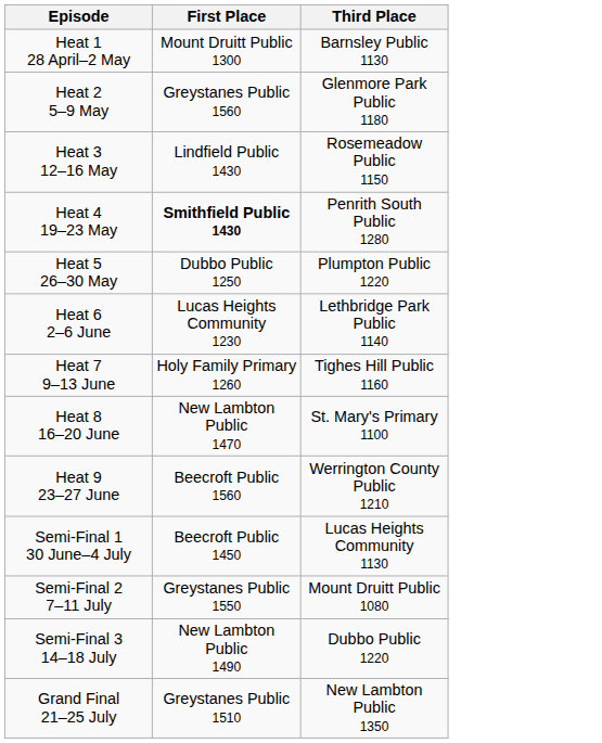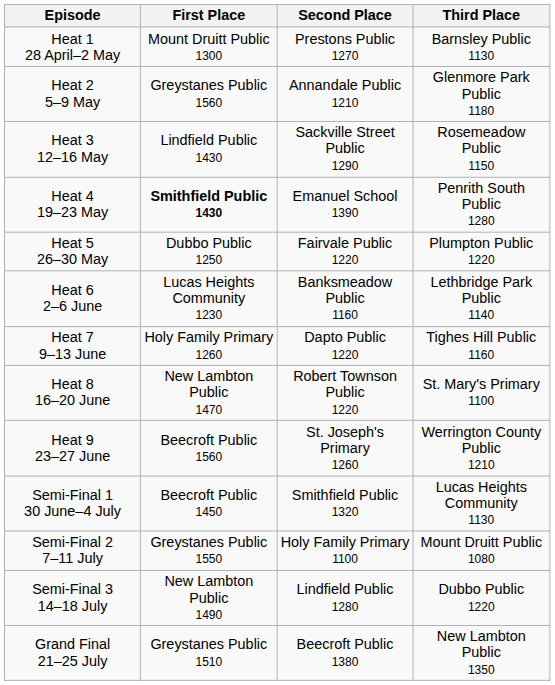 <table class="wikitable">
 <tr>
 <th width=144>Episode</th>
 <th width=144>First Place</th>
+<th width=144>Second Place</th>
 <th width=144>Third Place</th>
 </tr>
 <tr>
 <td align=center>Heat 1<br>28 April–2 May</td>
 <td align=center>Mount Druitt Public<br><small>1300</small></td>
+<td align=center>Prestons Public<br><small>1270</small></td>
 <td align=center>Barnsley Public<br><small>1130</small></td>
 </tr>
 <tr>
 <td align=center>Heat 2<br>5–9 May</td>
 <td align=center>Greystanes Public<br><small>1560</small></td>
+<td align=center>Annandale Public<br><small>1210</small></td>
 <td align=center>Glenmore Park Public<br><small>1180</small></td>
 </tr>
 <tr>
 <td align=center>Heat 3<br>12–16 May</td>
 <td align=center>Lindfield Public<br><small>1430</small></td>
+<td align=center>Sackville Street Public<br><small>1290</small></td>
 <td align=center>Rosemeadow Public<br><small>1150</small></td>
 </tr>
 <tr>
 <td align=center>Heat 4<br>19–23 May</td>
 <td align=center><strong>Smithfield Public<br><small>1430</small></strong></td>
+<td align=center>Emanuel School<br><small>1390</small></td>
 <td align=center>Penrith South Public<br><small>1280</small></td>
 </tr>
 <tr>
 <td align=center>Heat 5<br>26–30 May</td>
 <td align=center>Dubbo Public<br><small>1250</small></td>
+<td align=center>Fairvale Public<br><small>1220</small></td>
 <td align=center>Plumpton Public<br><small>1220</small></td>
 </tr>
 <tr>
 <td align=center>Heat 6<br>2–6 June</td>
 <td align=center>Lucas Heights Community<br><small>1230</small></td>
+<td align=center>Banksmeadow Public<br><small>1160</small></td>
 <td align=center>Lethbridge Park Public<br><small>1140</small></td>
 </tr>
 <tr>
 <td align=center>Heat 7<br>9–13 June</td>
 <td align=center>Holy Family Primary<br><small>1260</small></td>
+<td align=center>Dapto Public<br><small>1220</small></td>
 <td align=center>Tighes Hill Public<br><small>1160</small></td>
 </tr>
 <tr>
 <td align=center>Heat 8<br>16–20 June</td>
 <td align=center>New Lambton Public<br><small>1470</small></td>
+<td align=center>Robert Townson Public<br><small>1220</small></td>
 <td align=center>St. Mary's Primary<br><small>1100</small></td>
 </tr>
 <tr>
 <td align=center>Heat 9<br>23–27 June</td>
 <td align=center>Beecroft Public<br><small>1560</small></td>
+<td align=center>St. Joseph's Primary<br><small>1260</small></td>
 <td align=center>Werrington County Public<br><small>1210</small></td>
 </tr>
 <tr>
 <td align=center>Semi-Final 1<br>30 June–4 July</td>
 <td align=center>Beecroft Public<br><small>1450</small></td>
+<td align=center>Smithfield Public<br><small>1320</small></td>
 <td align=center>Lucas Heights Community<br><small>1130</small></td>
 </tr>
 <tr>
 <td align=center>Semi-Final 2<br>7–11 July</td>
 <td align=center>Greystanes Public<br><small>1550</small></td>
+<td align=center>Holy Family Primary<br><small>1100</small></td>
 <td align=center>Mount Druitt Public<br><small>1080</small></td>
 </tr>
 <tr>
 <td align=center>Semi-Final 3<br>14–18 July</td>
 <td align=center>New Lambton Public<br><small>1490</small></td>
+<td align=center>Lindfield Public<br><small>1280</small></td>
 <td align=center>Dubbo Public<br><small>1220</small></td>
 </tr>
 <tr>
 <td align=center>Grand Final<br>21–25 July</td>
 <td align=center>Greystanes Public<br><small>1510</small></td>
+<td align=center>Beecroft Public<br><small>1380</small></td>
 <td align=center>New Lambton Public<br><small>1350</small></td>
 </tr>
 </table>
